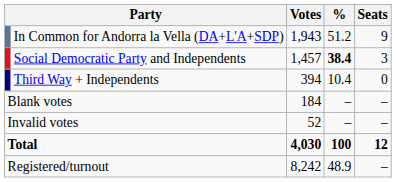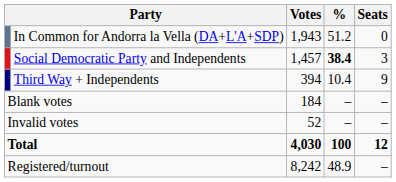 <table class=wikitable style=text-align:right>
 <tr>
 <th colspan="2">Party</th>
 <th>Votes</th>
 <th>%</th>
 <th>Seats</th>
 </tr>
 <tr>
 <td bgcolor="#5e7391"></td>
 <td align="left">In Common for Andorra la Vella (<a href='#'>DA</a>+<a href='#'>L'A</a>+<a href='#'>SDP</a>)</td>
 <td>1,943</td>
 <td>51.2</td>
-<td>9</td>
+<td>0</td>
 </tr>
 <tr>
 <td bgcolor="#E21019"></td>
 <td align="left"><a href='#'>Social Democratic Party</a> and Independents</td>
 <td>1,457</td>
 <td><strong>38.4</strong></td>
 <td>3</td>
 </tr>
 <tr>
 <td bgcolor="#000080"></td>
 <td align="left"><a href='#'>Third Way</a> + Independents</td>
 <td>394</td>
 <td>10.4</td>
-<td>0</td>
+<td>9</td>
 </tr>
 <tr>
 <td colspan=2 align=left>Blank votes</td>
 <td>184</td>
 <td>–</td>
 <td>–</td>
 </tr>
 <tr>
 <td colspan=2 align=left>Invalid votes</td>
 <td>52</td>
 <td>–</td>
 <td>–</td>
 </tr>
 <tr>
 <td colspan=2 align=left><strong>Total</strong></td>
 <td><strong>4,030</strong></td>
 <td><strong>100</strong></td>
 <td><strong>12</strong></td>
 </tr>
 <tr>
 <td colspan=2 align=left>Registered/turnout</td>
 <td>8,242</td>
 <td>48.9</td>
 <td>–</td>
 </tr>
 </table>
